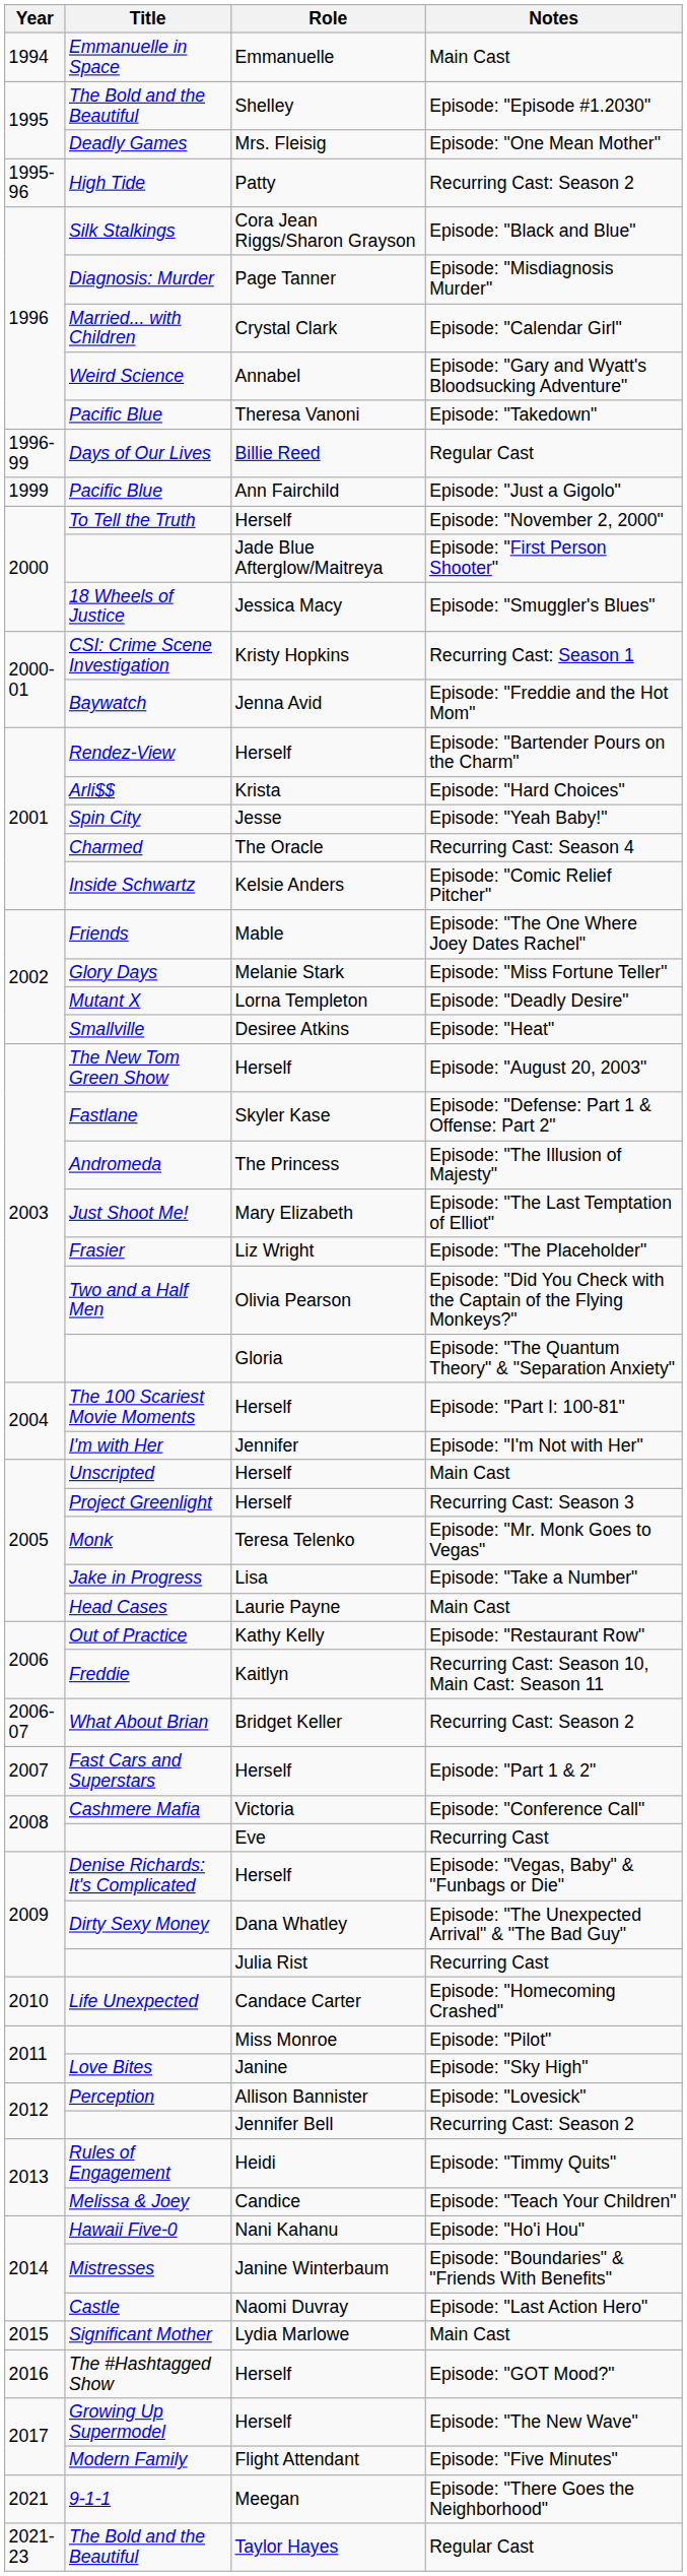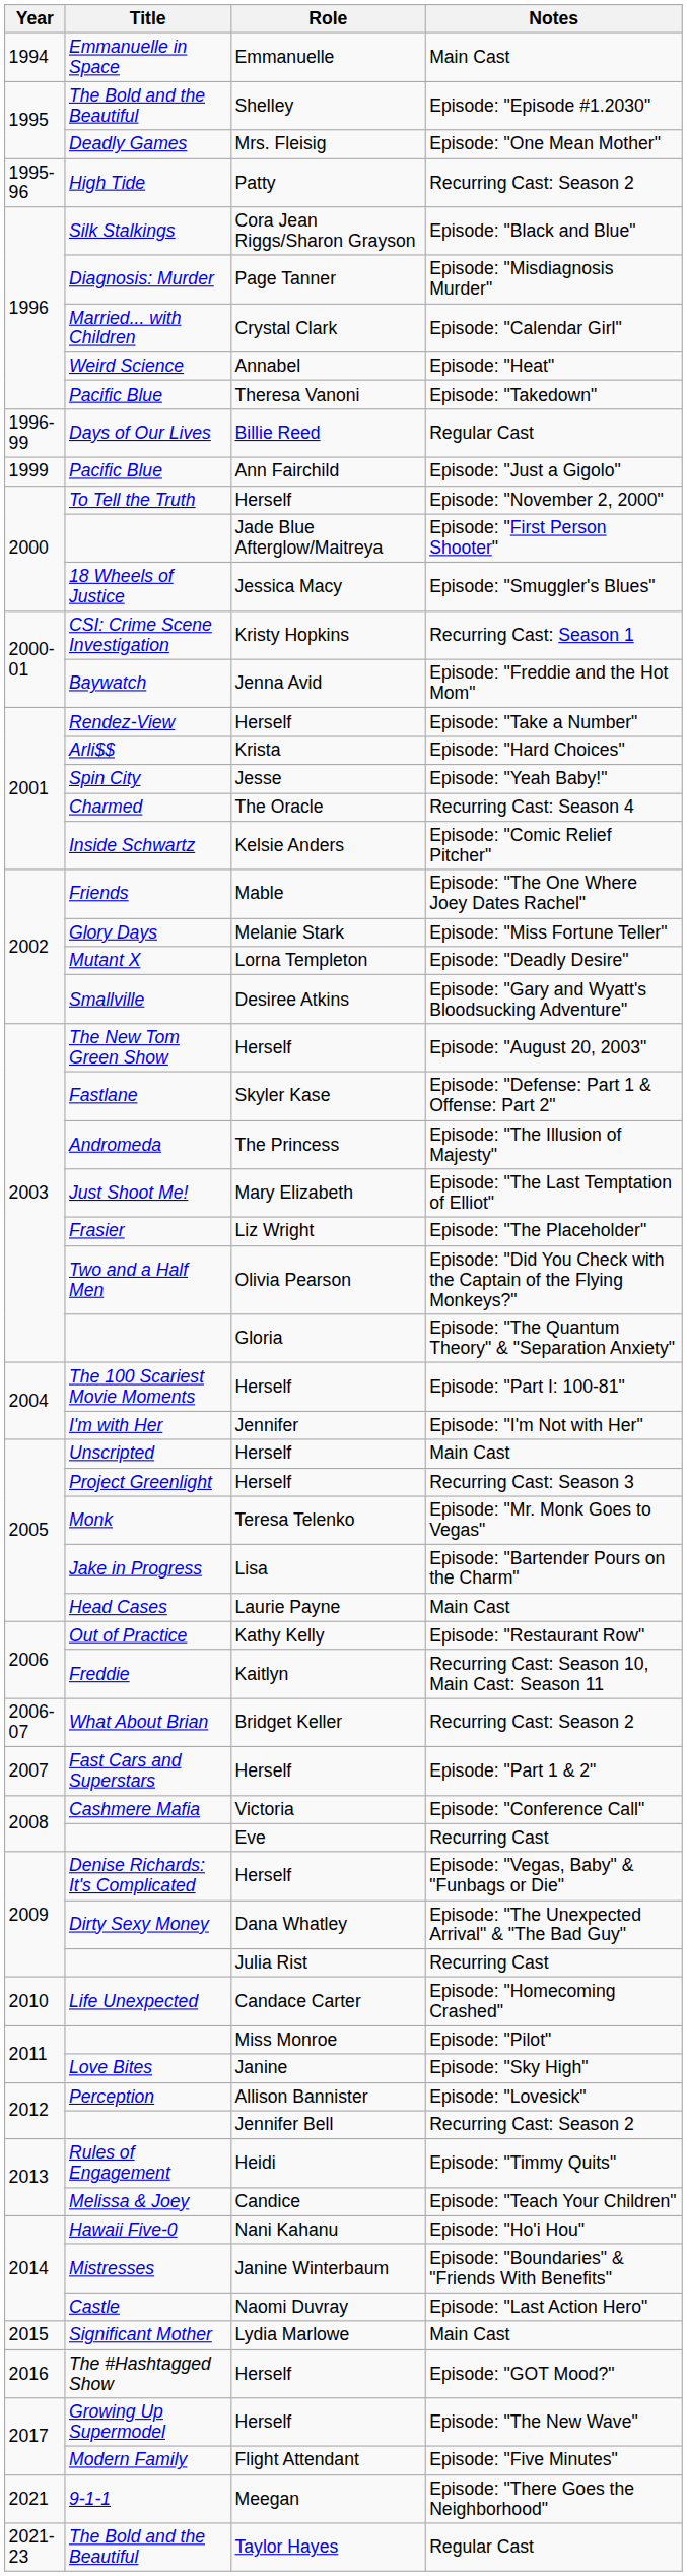 <table class="wikitable sortable">
 <tr>
 <th>Year</th>
 <th>Title</th>
 <th>Role</th>
 <th>Notes</th>
 </tr>
 <tr>
 <td>1994</td>
 <td><em><a href='#'>Emmanuelle in Space</a></em></td>
 <td>Emmanuelle</td>
 <td>Main Cast</td>
 </tr>
 <tr>
 <td rowspan=2>1995</td>
 <td><em><a href='#'>The Bold and the Beautiful</a></em></td>
 <td>Shelley</td>
 <td>Episode: "Episode #1.2030"</td>
 </tr>
 <tr>
 <td><em><a href='#'>Deadly Games</a></em></td>
 <td>Mrs. Fleisig</td>
 <td>Episode: "One Mean Mother"</td>
 </tr>
 <tr>
 <td>1995-96</td>
 <td><em><a href='#'>High Tide</a></em></td>
 <td>Patty</td>
 <td>Recurring Cast: Season 2</td>
 </tr>
 <tr>
 <td rowspan=5>1996</td>
 <td><em><a href='#'>Silk Stalkings</a></em></td>
 <td>Cora Jean Riggs/Sharon Grayson</td>
 <td>Episode: "Black and Blue"</td>
 </tr>
 <tr>
 <td><em><a href='#'>Diagnosis: Murder</a></em></td>
 <td>Page Tanner</td>
 <td>Episode: "Misdiagnosis Murder"</td>
 </tr>
 <tr>
 <td><em><a href='#'>Married... with Children</a></em></td>
 <td>Crystal Clark</td>
 <td>Episode: "Calendar Girl"</td>
 </tr>
 <tr>
 <td><em><a href='#'>Weird Science</a></em></td>
 <td>Annabel</td>
-<td>Episode: "Gary and Wyatt's Bloodsucking Adventure"</td>
+<td>Episode: "Heat"</td>
 </tr>
 <tr>
 <td><em><a href='#'>Pacific Blue</a></em></td>
 <td>Theresa Vanoni</td>
 <td>Episode: "Takedown"</td>
 </tr>
 <tr>
 <td>1996-99</td>
 <td><em><a href='#'>Days of Our Lives</a></em></td>
 <td><a href='#'>Billie Reed</a></td>
 <td>Regular Cast</td>
 </tr>
 <tr>
 <td>1999</td>
 <td><em><a href='#'>Pacific Blue</a></em></td>
 <td>Ann Fairchild</td>
 <td>Episode: "Just a Gigolo"</td>
 </tr>
 <tr>
 <td rowspan=3>2000</td>
 <td><em><a href='#'>To Tell the Truth</a></em></td>
 <td>Herself</td>
 <td>Episode: "November 2, 2000"</td>
 </tr>
 <tr>
 <td><em></em></td>
 <td>Jade Blue Afterglow/Maitreya</td>
 <td>Episode: "<a href='#'>First Person Shooter</a>"</td>
 </tr>
 <tr>
 <td><em><a href='#'>18 Wheels of Justice</a></em></td>
 <td>Jessica Macy</td>
 <td>Episode: "Smuggler's Blues"</td>
 </tr>
 <tr>
 <td rowspan=2>2000-01</td>
 <td><em><a href='#'>CSI: Crime Scene Investigation</a></em></td>
 <td>Kristy Hopkins</td>
 <td>Recurring Cast: <a href='#'>Season 1</a></td>
 </tr>
 <tr>
 <td><em><a href='#'>Baywatch</a></em></td>
 <td>Jenna Avid</td>
 <td>Episode: "Freddie and the Hot Mom"</td>
 </tr>
 <tr>
 <td rowspan=5>2001</td>
 <td><em><a href='#'>Rendez-View</a></em></td>
 <td>Herself</td>
-<td>Episode: "Bartender Pours on the Charm"</td>
+<td>Episode: "Take a Number"</td>
 </tr>
 <tr>
 <td><em><a href='#'>Arli$$</a></em></td>
 <td>Krista</td>
 <td>Episode: "Hard Choices"</td>
 </tr>
 <tr>
 <td><em><a href='#'>Spin City</a></em></td>
 <td>Jesse</td>
 <td>Episode: "Yeah Baby!"</td>
 </tr>
 <tr>
 <td><em><a href='#'>Charmed</a></em></td>
 <td>The Oracle</td>
 <td>Recurring Cast: Season 4</td>
 </tr>
 <tr>
 <td><em><a href='#'>Inside Schwartz</a></em></td>
 <td>Kelsie Anders</td>
 <td>Episode: "Comic Relief Pitcher"</td>
 </tr>
 <tr>
 <td rowspan=4>2002</td>
 <td><em><a href='#'>Friends</a></em></td>
 <td>Mable</td>
 <td>Episode: "The One Where Joey Dates Rachel"</td>
 </tr>
 <tr>
 <td><em><a href='#'>Glory Days</a></em></td>
 <td>Melanie Stark</td>
 <td>Episode: "Miss Fortune Teller"</td>
 </tr>
 <tr>
 <td><em><a href='#'>Mutant X</a></em></td>
 <td>Lorna Templeton</td>
 <td>Episode: "Deadly Desire"</td>
 </tr>
 <tr>
 <td><em><a href='#'>Smallville</a></em></td>
 <td>Desiree Atkins</td>
-<td>Episode: "Heat"</td>
+<td>Episode: "Gary and Wyatt's Bloodsucking Adventure"</td>
 </tr>
 <tr>
 <td rowspan=7>2003</td>
 <td><em><a href='#'>The New Tom Green Show</a></em></td>
 <td>Herself</td>
 <td>Episode: "August 20, 2003"</td>
 </tr>
 <tr>
 <td><em><a href='#'>Fastlane</a></em></td>
 <td>Skyler Kase</td>
 <td>Episode: "Defense: Part 1 & Offense: Part 2"</td>
 </tr>
 <tr>
 <td><em><a href='#'>Andromeda</a></em></td>
 <td>The Princess</td>
 <td>Episode: "The Illusion of Majesty"</td>
 </tr>
 <tr>
 <td><em><a href='#'>Just Shoot Me!</a></em></td>
 <td>Mary Elizabeth</td>
 <td>Episode: "The Last Temptation of Elliot"</td>
 </tr>
 <tr>
 <td><em><a href='#'>Frasier</a></em></td>
 <td>Liz Wright</td>
 <td>Episode: "The Placeholder"</td>
 </tr>
 <tr>
 <td><em><a href='#'>Two and a Half Men</a></em></td>
 <td>Olivia Pearson</td>
 <td>Episode: "Did You Check with the Captain of the Flying Monkeys?"</td>
 </tr>
 <tr>
 <td><em></em></td>
 <td>Gloria</td>
 <td>Episode: "The Quantum Theory" & "Separation Anxiety"</td>
 </tr>
 <tr>
 <td rowspan=2>2004</td>
 <td><em><a href='#'>The 100 Scariest Movie Moments</a></em></td>
 <td>Herself</td>
 <td>Episode: "Part I: 100-81"</td>
 </tr>
 <tr>
 <td><em><a href='#'>I'm with Her</a></em></td>
 <td>Jennifer</td>
 <td>Episode: "I'm Not with Her"</td>
 </tr>
 <tr>
 <td rowspan=5>2005</td>
 <td><em><a href='#'>Unscripted</a></em></td>
 <td>Herself</td>
 <td>Main Cast</td>
 </tr>
 <tr>
 <td><em><a href='#'>Project Greenlight</a></em></td>
 <td>Herself</td>
 <td>Recurring Cast: Season 3</td>
 </tr>
 <tr>
 <td><em><a href='#'>Monk</a></em></td>
 <td>Teresa Telenko</td>
 <td>Episode: "Mr. Monk Goes to Vegas"</td>
 </tr>
 <tr>
 <td><em><a href='#'>Jake in Progress</a></em></td>
 <td>Lisa</td>
-<td>Episode: "Take a Number"</td>
+<td>Episode: "Bartender Pours on the Charm"</td>
 </tr>
 <tr>
 <td><em><a href='#'>Head Cases</a></em></td>
 <td>Laurie Payne</td>
 <td>Main Cast</td>
 </tr>
 <tr>
 <td rowspan=2>2006</td>
 <td><em><a href='#'>Out of Practice</a></em></td>
 <td>Kathy Kelly</td>
 <td>Episode: "Restaurant Row"</td>
 </tr>
 <tr>
 <td><em><a href='#'>Freddie</a></em></td>
 <td>Kaitlyn</td>
 <td>Recurring Cast: Season 10, Main Cast: Season 11</td>
 </tr>
 <tr>
 <td>2006-07</td>
 <td><em><a href='#'>What About Brian</a></em></td>
 <td>Bridget Keller</td>
 <td>Recurring Cast: Season 2</td>
 </tr>
 <tr>
 <td>2007</td>
 <td><em><a href='#'>Fast Cars and Superstars</a></em></td>
 <td>Herself</td>
 <td>Episode: "Part 1 & 2"</td>
 </tr>
 <tr>
 <td rowspan=2>2008</td>
 <td><em><a href='#'>Cashmere Mafia</a></em></td>
 <td>Victoria</td>
 <td>Episode: "Conference Call"</td>
 </tr>
 <tr>
 <td><em></em></td>
 <td>Eve</td>
 <td>Recurring Cast</td>
 </tr>
 <tr>
 <td rowspan=3>2009</td>
 <td><em><a href='#'>Denise Richards: It's Complicated</a></em></td>
 <td>Herself</td>
 <td>Episode: "Vegas, Baby" & "Funbags or Die"</td>
 </tr>
 <tr>
 <td><em><a href='#'>Dirty Sexy Money</a></em></td>
 <td>Dana Whatley</td>
 <td>Episode: "The Unexpected Arrival" & "The Bad Guy"</td>
 </tr>
 <tr>
 <td><em></em></td>
 <td>Julia Rist</td>
 <td>Recurring Cast</td>
 </tr>
 <tr>
 <td>2010</td>
 <td><em><a href='#'>Life Unexpected</a></em></td>
 <td>Candace Carter</td>
 <td>Episode: "Homecoming Crashed"</td>
 </tr>
 <tr>
 <td rowspan=2>2011</td>
 <td><em></em></td>
 <td>Miss Monroe</td>
 <td>Episode: "Pilot"</td>
 </tr>
 <tr>
 <td><em><a href='#'>Love Bites</a></em></td>
 <td>Janine</td>
 <td>Episode: "Sky High"</td>
 </tr>
 <tr>
 <td rowspan=2>2012</td>
 <td><em><a href='#'>Perception</a></em></td>
 <td>Allison Bannister</td>
 <td>Episode: "Lovesick"</td>
 </tr>
 <tr>
 <td><em></em></td>
 <td>Jennifer Bell</td>
 <td>Recurring Cast: Season 2</td>
 </tr>
 <tr>
 <td rowspan=2>2013</td>
 <td><em><a href='#'>Rules of Engagement</a></em></td>
 <td>Heidi</td>
 <td>Episode: "Timmy Quits"</td>
 </tr>
 <tr>
 <td><em><a href='#'>Melissa & Joey</a></em></td>
 <td>Candice</td>
 <td>Episode: "Teach Your Children"</td>
 </tr>
 <tr>
 <td rowspan=3>2014</td>
 <td><em><a href='#'>Hawaii Five-0</a></em></td>
 <td>Nani Kahanu</td>
 <td>Episode: "Ho'i Hou"</td>
 </tr>
 <tr>
 <td><em><a href='#'>Mistresses</a></em></td>
 <td>Janine Winterbaum</td>
 <td>Episode: "Boundaries" & "Friends With Benefits"</td>
 </tr>
 <tr>
 <td><em><a href='#'>Castle</a></em></td>
 <td>Naomi Duvray</td>
 <td>Episode: "Last Action Hero"</td>
 </tr>
 <tr>
 <td>2015</td>
 <td><em><a href='#'>Significant Mother</a></em></td>
 <td>Lydia Marlowe</td>
 <td>Main Cast</td>
 </tr>
 <tr>
 <td>2016</td>
 <td><em>The #Hashtagged Show</em></td>
 <td>Herself</td>
 <td>Episode: "GOT Mood?"</td>
 </tr>
 <tr>
 <td rowspan=2>2017</td>
 <td><em><a href='#'>Growing Up Supermodel</a></em></td>
 <td>Herself</td>
 <td>Episode: "The New Wave"</td>
 </tr>
 <tr>
 <td><em><a href='#'>Modern Family</a></em></td>
 <td>Flight Attendant</td>
 <td>Episode: "Five Minutes"</td>
 </tr>
 <tr>
 <td>2021</td>
 <td><em><a href='#'>9-1-1</a></em></td>
 <td>Meegan</td>
 <td>Episode: "There Goes the Neighborhood"</td>
 </tr>
 <tr>
 <td>2021-23</td>
 <td><em><a href='#'>The Bold and the Beautiful</a></em></td>
 <td><a href='#'>Taylor Hayes</a></td>
 <td>Regular Cast</td>
 </tr>
 </table>
